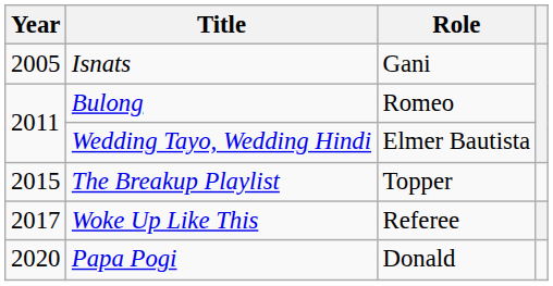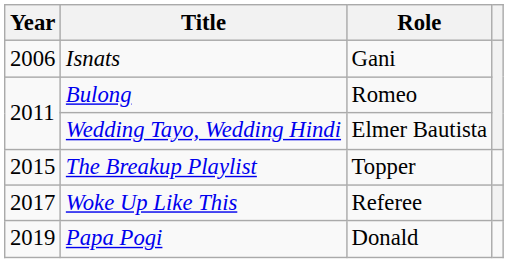 <table class="wikitable plainrowheaders sortable">
 <tr>
 <th scope="col">Year</th>
 <th scope="col">Title</th>
 <th scope="col">Role</th>
 <th scope="col" class="unsortable"></th>
 </tr>
 <tr>
-<td>2005</td>
+<td>2006</td>
 <td><em>Isnats</em></td>
 <td>Gani</td>
 <th rowspan="3"></th>
 </tr>
 <tr>
 <td rowspan="2">2011</td>
 <td><em><a href='#'>Bulong</a></em></td>
 <td>Romeo</td>
 </tr>
 <tr>
 <td><em><a href='#'>Wedding Tayo, Wedding Hindi</a></em></td>
 <td>Elmer Bautista</td>
 </tr>
 <tr>
 <td>2015</td>
 <td><em><a href='#'>The Breakup Playlist</a></em></td>
 <td>Topper</td>
 <td style="text-align: center;"></td>
 </tr>
 <tr>
 <td>2017</td>
 <td><em><a href='#'>Woke Up Like This</a></em></td>
 <td>Referee</td>
 <th></th>
 </tr>
 <tr>
-<td>2020</td>
+<td>2019</td>
 <td><em><a href='#'>Papa Pogi</a></em></td>
 <td>Donald</td>
 <td style="text-align: center;"></td>
 </tr>
 </table>
